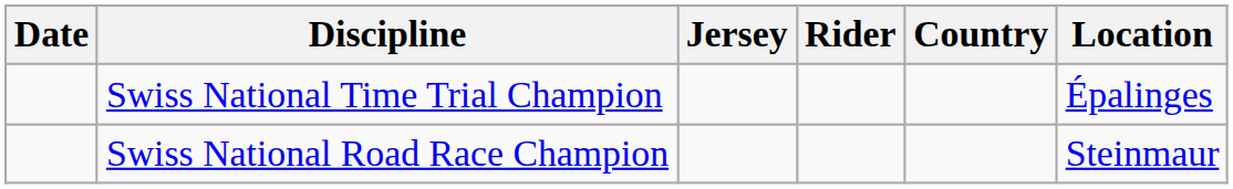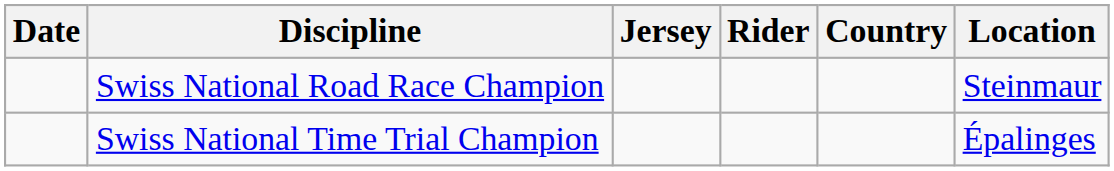 <table class="wikitable">
 <tr>
 <th>Date</th>
 <th>Discipline</th>
 <th>Jersey</th>
 <th>Rider</th>
 <th>Country</th>
 <th>Location</th>
 </tr>
 <tr>
 <td></td>
+<td><a href='#'>Swiss National Road Race Champion</a></td>
+<td></td>
+<td></td>
+<td></td>
+<td><a href='#'>Steinmaur</a></td>
+</tr>
+<tr>
+<td></td>
 <td><a href='#'>Swiss National Time Trial Champion</a></td>
 <td></td>
 <td></td>
 <td></td>
 <td><a href='#'>Épalinges</a></td>
 </tr>
-<tr>
-<td></td>
-<td><a href='#'>Swiss National Road Race Champion</a></td>
-<td></td>
-<td></td>
-<td></td>
-<td><a href='#'>Steinmaur</a></td>
-</tr>
 </table>
